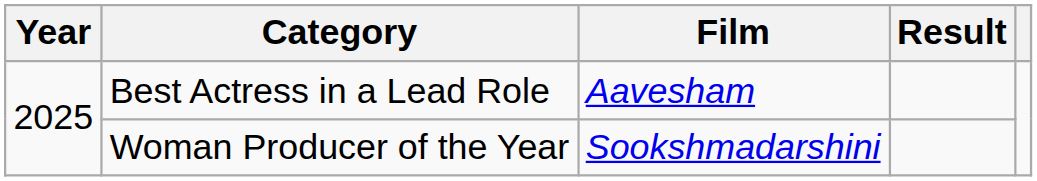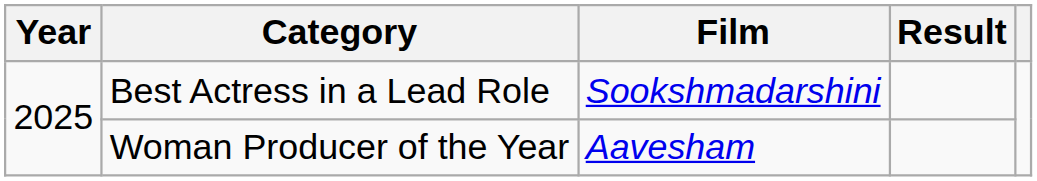 <table class="wikitable sortable plainrowheaders">
 <tr>
 <th scope="col">Year</th>
 <th scope="col">Category</th>
 <th scope="col">Film</th>
 <th scope="col">Result</th>
 <th scope="col" class="unsortable"></th>
 </tr>
 <tr>
 <td rowspan="2">2025</td>
 <td>Best Actress in a Lead Role</td>
-<td><em><a href='#'>Aavesham</a></em></td>
+<td><em><a href='#'>Sookshmadarshini</a></em></td>
 <td></td>
 <td rowspan="2"></td>
 </tr>
 <tr>
 <td>Woman Producer of the Year</td>
-<td><em><a href='#'>Sookshmadarshini</a></em></td>
+<td><em><a href='#'>Aavesham</a></em></td>
 <td></td>
 </tr>
 </table>
